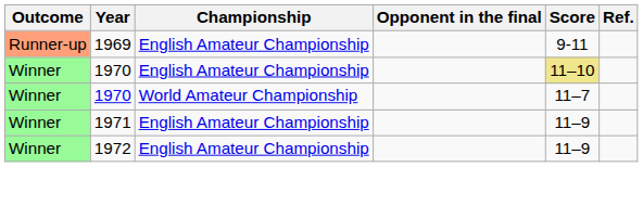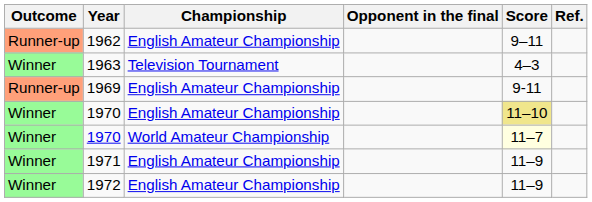 <table class="wikitable">
 <tr>
 <th>Outcome</th>
 <th>Year</th>
 <th>Championship</th>
 <th>Opponent in the final</th>
 <th>Score</th>
 <th>Ref.</th>
+</tr>
+<tr>
+<td style="background:#ffa07a;">Runner-up</td>
+<td>1962</td>
+<td><a href='#'>English Amateur Championship</a></td>
+<td></td>
+<td align = "center">9–11</td>
+<td></td>
+</tr>
+<tr>
+<td style="background:#98FB98">Winner</td>
+<td>1963</td>
+<td><a href='#'>Television Tournament</a></td>
+<td></td>
+<td align = "center">4–3</td>
+<td></td>
 </tr>
 <tr>
 <td style="background:#ffa07a;">Runner-up</td>
 <td>1969</td>
 <td><a href='#'>English Amateur Championship</a></td>
 <td></td>
 <td align = "center">9-11</td>
 <td></td>
 </tr>
 <tr>
 <td style="background:#98FB98">Winner</td>
 <td>1970</td>
 <td><a href='#'>English Amateur Championship</a></td>
 <td></td>
 <td align = "center" style="background: khaki;">11–10</td>
 <td></td>
 </tr>
 <tr>
 <td style="background:#98FB98">Winner</td>
 <td><a href='#'>1970</a></td>
 <td><a href='#'>World Amateur Championship</a></td>
 <td></td>
-<td align="center">11–7</td>
+<td align="center" style="background: lightyellow;">11–7</td>
 <td></td>
 </tr>
 <tr>
 <td style="background:#98FB98">Winner</td>
 <td>1971</td>
 <td><a href='#'>English Amateur Championship</a></td>
 <td></td>
 <td align = "center">11–9</td>
 <td></td>
 </tr>
 <tr>
 <td style="background:#98FB98">Winner</td>
 <td>1972</td>
 <td><a href='#'>English Amateur Championship</a></td>
 <td></td>
 <td align = "center">11–9</td>
 <td></td>
 </tr>
 </table>
